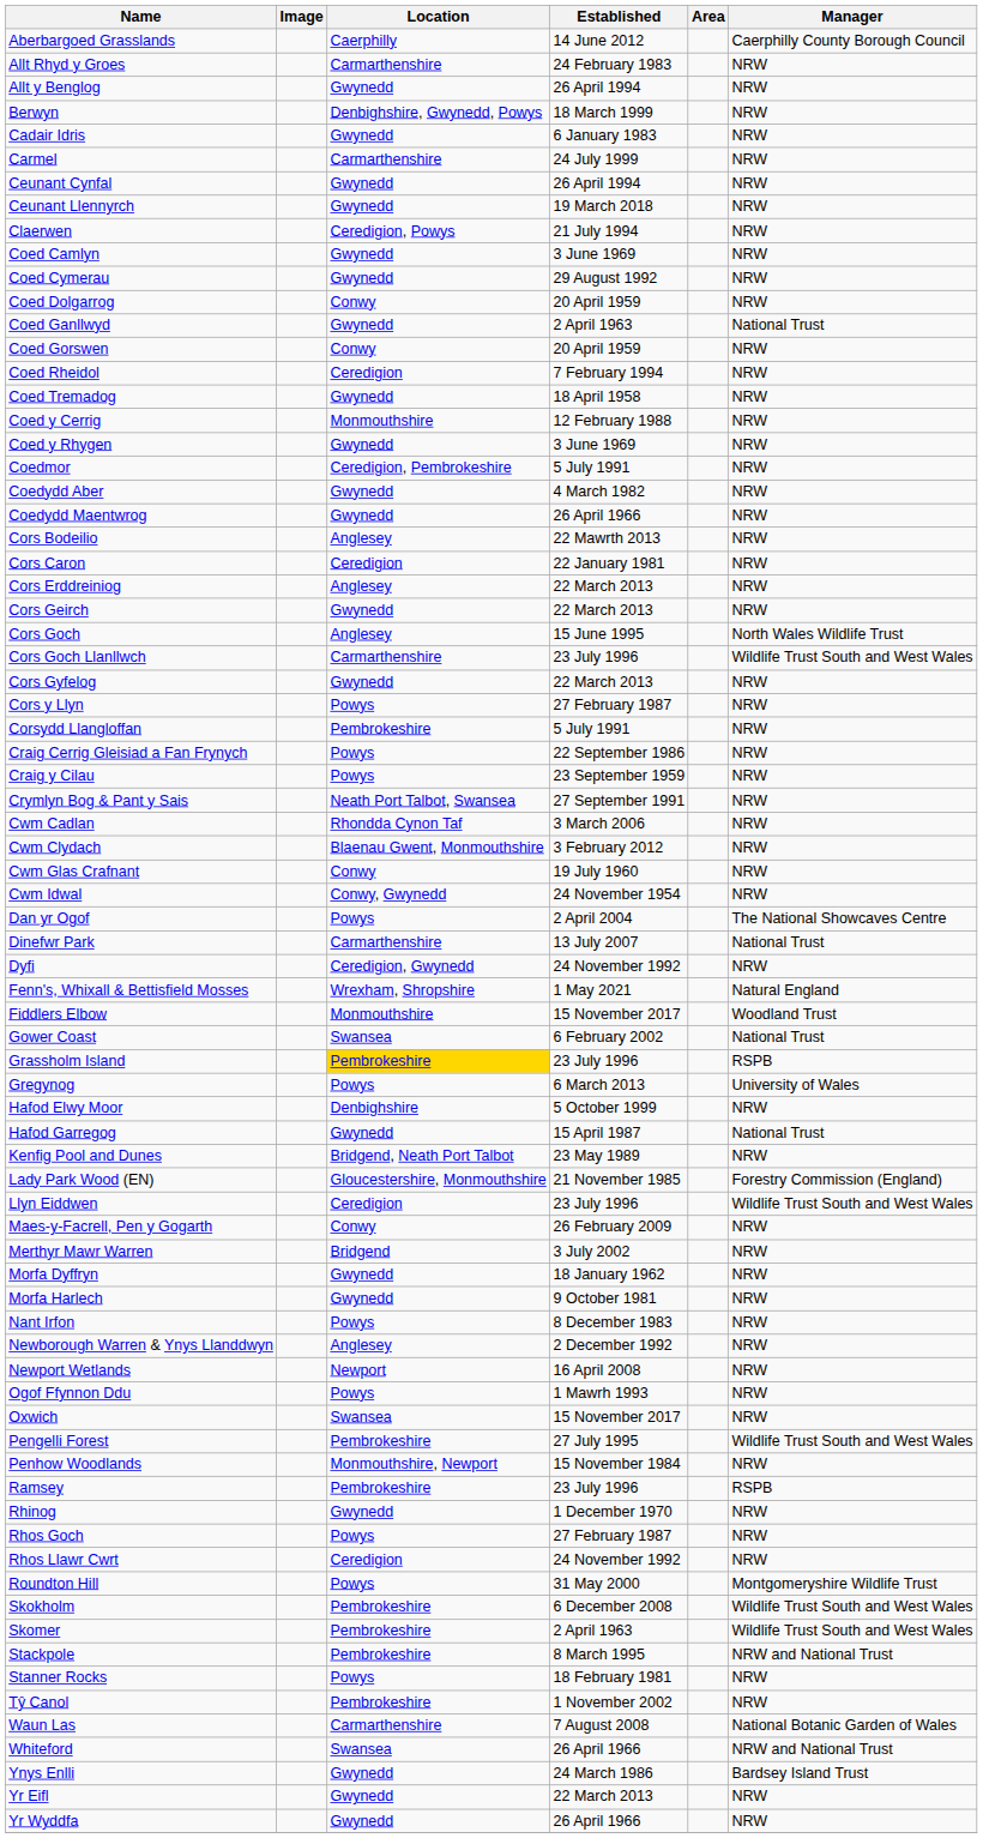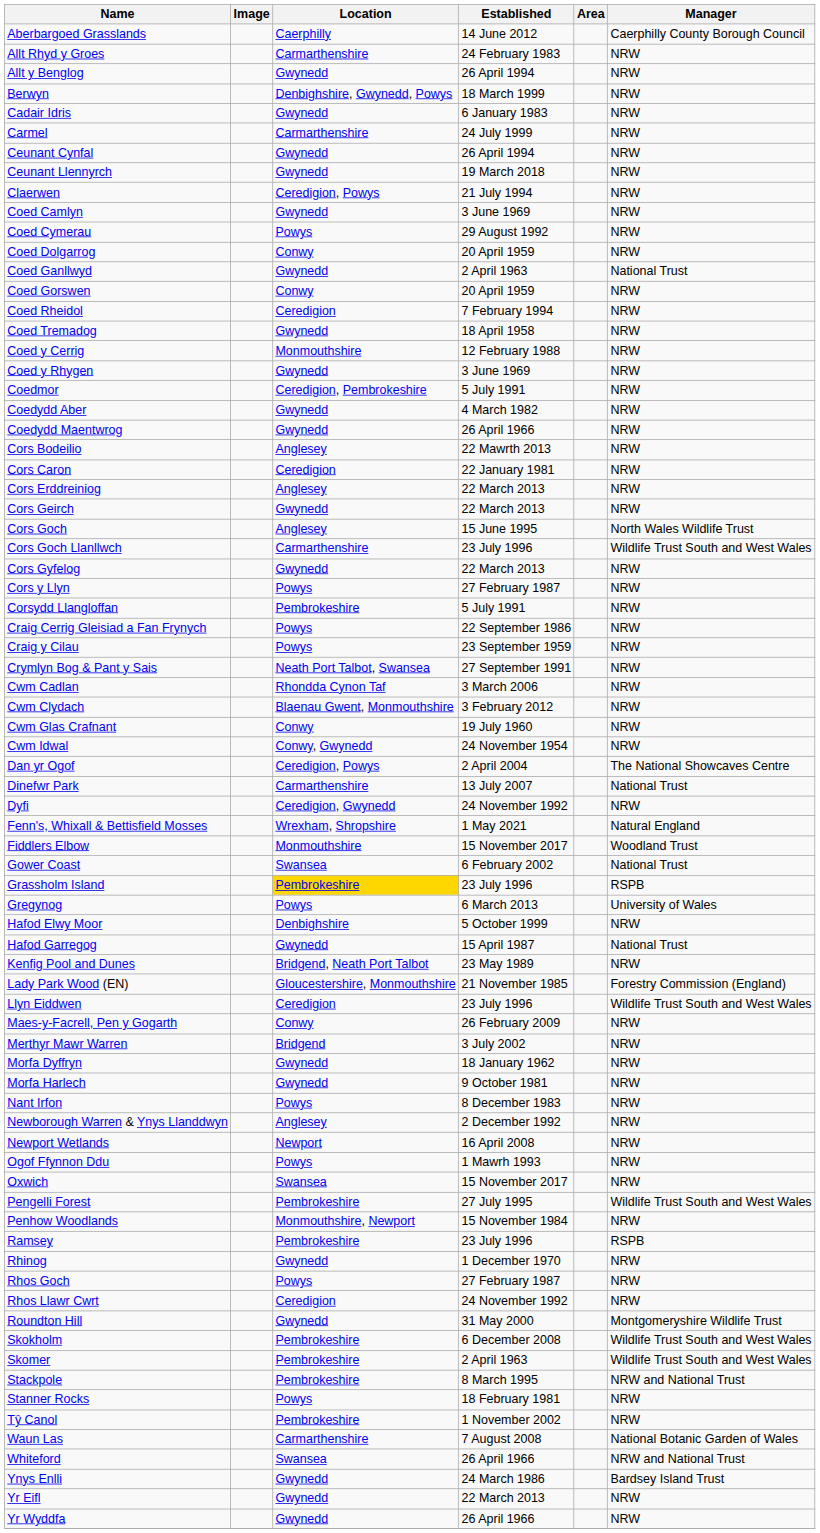 <table class="wikitable sortable">
 <tr>
 <th scope="col">Name</th>
 <th scope="col">Image</th>
 <th scope="col">Location</th>
 <th scope="col">Established</th>
 <th scope="col">Area</th>
 <th scope="col">Manager</th>
 </tr>
 <tr>
 <td><a href='#'>Aberbargoed Grasslands</a></td>
 <td></td>
 <td><a href='#'>Caerphilly</a><br><small></small></td>
 <td>14 June 2012</td>
 <td></td>
 <td>Caerphilly County Borough Council</td>
 </tr>
 <tr>
 <td><a href='#'>Allt Rhyd y Groes</a></td>
 <td></td>
 <td><a href='#'>Carmarthenshire</a><br><small></small></td>
 <td>24 February 1983</td>
 <td></td>
 <td>NRW</td>
 </tr>
 <tr>
 <td><a href='#'>Allt y Benglog</a></td>
 <td></td>
 <td><a href='#'>Gwynedd</a><br><small></small></td>
 <td>26 April 1994</td>
 <td></td>
 <td>NRW</td>
 </tr>
 <tr>
 <td><a href='#'>Berwyn</a></td>
 <td></td>
 <td><a href='#'>Denbighshire</a>, <a href='#'>Gwynedd</a>, <a href='#'>Powys</a><br><small></small></td>
 <td>18 March 1999</td>
 <td></td>
 <td>NRW</td>
 </tr>
 <tr>
 <td><a href='#'>Cadair Idris</a></td>
 <td></td>
 <td><a href='#'>Gwynedd</a><br><small></small></td>
 <td>6 January 1983</td>
 <td></td>
 <td>NRW</td>
 </tr>
 <tr>
 <td><a href='#'>Carmel</a></td>
 <td></td>
 <td><a href='#'>Carmarthenshire</a><br><small></small></td>
 <td>24 July 1999</td>
 <td></td>
 <td>NRW</td>
 </tr>
 <tr>
 <td><a href='#'>Ceunant Cynfal</a></td>
 <td></td>
 <td><a href='#'>Gwynedd</a><br><small></small></td>
 <td>26 April 1994</td>
 <td></td>
 <td>NRW</td>
 </tr>
 <tr>
 <td><a href='#'>Ceunant Llennyrch</a></td>
 <td></td>
 <td><a href='#'>Gwynedd</a><br><small></small></td>
 <td>19 March 2018</td>
 <td></td>
 <td>NRW</td>
 </tr>
 <tr>
 <td><a href='#'>Claerwen</a></td>
 <td></td>
 <td><a href='#'>Ceredigion</a>, <a href='#'>Powys</a><br><small></small></td>
 <td>21 July 1994</td>
 <td></td>
 <td>NRW</td>
 </tr>
 <tr>
 <td><a href='#'>Coed Camlyn</a></td>
 <td></td>
 <td><a href='#'>Gwynedd</a><br><small></small></td>
 <td>3 June 1969</td>
 <td></td>
 <td>NRW</td>
 </tr>
 <tr>
 <td><a href='#'>Coed Cymerau</a></td>
 <td></td>
-<td><a href='#'>Gwynedd</a><br><small></small></td>
+<td><a href='#'>Powys</a><br><small></small></td>
 <td>29 August 1992</td>
 <td></td>
 <td>NRW</td>
 </tr>
 <tr>
 <td><a href='#'>Coed Dolgarrog</a></td>
 <td></td>
 <td><a href='#'>Conwy</a><br><small></small></td>
 <td>20 April 1959</td>
 <td></td>
 <td>NRW</td>
 </tr>
 <tr>
 <td><a href='#'>Coed Ganllwyd</a></td>
 <td></td>
 <td><a href='#'>Gwynedd</a><br><small></small></td>
 <td>2 April 1963</td>
 <td></td>
 <td>National Trust</td>
 </tr>
 <tr>
 <td><a href='#'>Coed Gorswen</a></td>
 <td></td>
 <td><a href='#'>Conwy</a><br><small></small></td>
 <td>20 April 1959</td>
 <td></td>
 <td>NRW</td>
 </tr>
 <tr>
 <td><a href='#'>Coed Rheidol</a></td>
 <td></td>
 <td><a href='#'>Ceredigion</a><br><small></small></td>
 <td>7 February 1994</td>
 <td></td>
 <td>NRW</td>
 </tr>
 <tr>
 <td><a href='#'>Coed Tremadog</a></td>
 <td></td>
 <td><a href='#'>Gwynedd</a><br><small></small></td>
 <td>18 April 1958</td>
 <td></td>
 <td>NRW</td>
 </tr>
 <tr>
 <td><a href='#'>Coed y Cerrig</a></td>
 <td></td>
 <td><a href='#'>Monmouthshire</a><br><small></small></td>
 <td>12 February 1988</td>
 <td></td>
 <td>NRW</td>
 </tr>
 <tr>
 <td><a href='#'>Coed y Rhygen</a></td>
 <td></td>
 <td><a href='#'>Gwynedd</a><br><small></small></td>
 <td>3 June 1969</td>
 <td></td>
 <td>NRW</td>
 </tr>
 <tr>
 <td><a href='#'>Coedmor</a></td>
 <td></td>
 <td><a href='#'>Ceredigion</a>, <a href='#'>Pembrokeshire</a><br><small></small></td>
 <td>5 July 1991</td>
 <td></td>
 <td>NRW</td>
 </tr>
 <tr>
 <td><a href='#'>Coedydd Aber</a></td>
 <td></td>
 <td><a href='#'>Gwynedd</a><br><small></small></td>
 <td>4 March 1982</td>
 <td></td>
 <td>NRW</td>
 </tr>
 <tr>
 <td><a href='#'>Coedydd Maentwrog</a></td>
 <td></td>
 <td><a href='#'>Gwynedd</a><br><small></small></td>
 <td>26 April 1966</td>
 <td></td>
 <td>NRW</td>
 </tr>
 <tr>
 <td><a href='#'>Cors Bodeilio</a></td>
 <td></td>
 <td><a href='#'>Anglesey</a><br><small></small></td>
 <td>22 Mawrth 2013</td>
 <td></td>
 <td>NRW</td>
 </tr>
 <tr>
 <td><a href='#'>Cors Caron</a></td>
 <td></td>
 <td><a href='#'>Ceredigion</a><br><small></small></td>
 <td>22 January 1981</td>
 <td></td>
 <td>NRW</td>
 </tr>
 <tr>
 <td><a href='#'>Cors Erddreiniog</a></td>
 <td></td>
 <td><a href='#'>Anglesey</a><br><small></small></td>
 <td>22 March 2013</td>
 <td></td>
 <td>NRW</td>
 </tr>
 <tr>
 <td><a href='#'>Cors Geirch</a></td>
 <td></td>
 <td><a href='#'>Gwynedd</a><br><small></small></td>
 <td>22 March 2013</td>
 <td></td>
 <td>NRW</td>
 </tr>
 <tr>
 <td><a href='#'>Cors Goch</a></td>
 <td></td>
 <td><a href='#'>Anglesey</a><br><small></small></td>
 <td>15 June 1995</td>
 <td></td>
 <td>North Wales Wildlife Trust</td>
 </tr>
 <tr>
 <td><a href='#'>Cors Goch Llanllwch</a></td>
 <td></td>
 <td><a href='#'>Carmarthenshire</a><br><small></small></td>
 <td>23 July 1996</td>
 <td></td>
 <td>Wildlife Trust South and West Wales</td>
 </tr>
 <tr>
 <td><a href='#'>Cors Gyfelog</a></td>
 <td></td>
 <td><a href='#'>Gwynedd</a><br><small></small></td>
 <td>22 March 2013</td>
 <td></td>
 <td>NRW</td>
 </tr>
 <tr>
 <td><a href='#'>Cors y Llyn</a></td>
 <td></td>
 <td><a href='#'>Powys</a><br><small></small></td>
 <td>27 February 1987</td>
 <td></td>
 <td>NRW</td>
 </tr>
 <tr>
 <td><a href='#'>Corsydd Llangloffan</a></td>
 <td></td>
 <td><a href='#'>Pembrokeshire</a><br><small></small></td>
 <td>5 July 1991</td>
 <td></td>
 <td>NRW</td>
 </tr>
 <tr>
 <td><a href='#'>Craig Cerrig Gleisiad a Fan Frynych</a></td>
 <td></td>
 <td><a href='#'>Powys</a><br><small></small></td>
 <td>22 September 1986</td>
 <td></td>
 <td>NRW</td>
 </tr>
 <tr>
 <td><a href='#'>Craig y Cilau</a></td>
 <td></td>
 <td><a href='#'>Powys</a><br><small></small></td>
 <td>23 September 1959</td>
 <td></td>
 <td>NRW</td>
 </tr>
 <tr>
 <td><a href='#'>Crymlyn Bog & Pant y Sais</a></td>
 <td></td>
 <td><a href='#'>Neath Port Talbot</a>, <a href='#'>Swansea</a><br><small></small></td>
 <td>27 September 1991</td>
 <td></td>
 <td>NRW</td>
 </tr>
 <tr>
 <td><a href='#'>Cwm Cadlan</a></td>
 <td></td>
 <td><a href='#'>Rhondda Cynon Taf</a><br><small></small></td>
 <td>3 March 2006</td>
 <td></td>
 <td>NRW</td>
 </tr>
 <tr>
 <td><a href='#'>Cwm Clydach</a></td>
 <td></td>
 <td><a href='#'>Blaenau Gwent</a>, <a href='#'>Monmouthshire</a><br><small></small></td>
 <td>3 February 2012</td>
 <td></td>
 <td>NRW</td>
 </tr>
 <tr>
 <td><a href='#'>Cwm Glas Crafnant</a></td>
 <td></td>
 <td><a href='#'>Conwy</a><br><small></small></td>
 <td>19 July 1960</td>
 <td></td>
 <td>NRW</td>
 </tr>
 <tr>
 <td><a href='#'>Cwm Idwal</a></td>
 <td></td>
 <td><a href='#'>Conwy</a>, <a href='#'>Gwynedd</a><br><small></small></td>
 <td>24 November 1954</td>
 <td></td>
 <td>NRW</td>
 </tr>
 <tr>
 <td><a href='#'>Dan yr Ogof</a></td>
 <td></td>
-<td><a href='#'>Powys</a><br><small></small></td>
+<td><a href='#'>Ceredigion</a>, <a href='#'>Powys</a><br><small></small></td>
 <td>2 April 2004</td>
 <td></td>
 <td>The National Showcaves Centre</td>
 </tr>
 <tr>
 <td><a href='#'>Dinefwr Park</a></td>
 <td></td>
 <td><a href='#'>Carmarthenshire</a><br><small></small></td>
 <td>13 July 2007</td>
 <td></td>
 <td>National Trust</td>
 </tr>
 <tr>
 <td><a href='#'>Dyfi</a></td>
 <td></td>
 <td><a href='#'>Ceredigion</a>, <a href='#'>Gwynedd</a><br><small></small></td>
 <td>24 November 1992</td>
 <td></td>
 <td>NRW</td>
 </tr>
 <tr>
 <td><a href='#'>Fenn's, Whixall & Bettisfield Mosses</a></td>
 <td></td>
 <td><a href='#'>Wrexham</a>, <a href='#'>Shropshire</a><br><small></small></td>
 <td>1 May 2021</td>
 <td></td>
 <td>Natural England</td>
 </tr>
 <tr>
 <td><a href='#'>Fiddlers Elbow</a></td>
 <td></td>
 <td><a href='#'>Monmouthshire</a><br><small></small></td>
 <td>15 November 2017</td>
 <td></td>
 <td>Woodland Trust</td>
 </tr>
 <tr>
 <td><a href='#'>Gower Coast</a></td>
 <td></td>
 <td><a href='#'>Swansea</a><br><small></small></td>
 <td>6 February 2002</td>
 <td></td>
 <td>National Trust</td>
 </tr>
 <tr>
 <td><a href='#'>Grassholm Island</a></td>
 <td></td>
 <td style="background: gold;"><a href='#'>Pembrokeshire</a><br><small></small></td>
 <td>23 July 1996</td>
 <td></td>
 <td>RSPB</td>
 </tr>
 <tr>
 <td><a href='#'>Gregynog</a></td>
 <td></td>
 <td><a href='#'>Powys</a><br><small></small></td>
 <td>6 March 2013</td>
 <td></td>
 <td>University of Wales</td>
 </tr>
 <tr>
 <td><a href='#'>Hafod Elwy Moor</a></td>
 <td></td>
 <td><a href='#'>Denbighshire</a><br><small></small></td>
 <td>5 October 1999</td>
 <td></td>
 <td>NRW</td>
 </tr>
 <tr>
 <td><a href='#'>Hafod Garregog</a></td>
 <td></td>
 <td><a href='#'>Gwynedd</a><br><small></small></td>
 <td>15 April 1987</td>
 <td></td>
 <td>National Trust</td>
 </tr>
 <tr>
 <td><a href='#'>Kenfig Pool and Dunes</a></td>
 <td></td>
 <td><a href='#'>Bridgend</a>, <a href='#'>Neath Port Talbot</a><br><small></small></td>
 <td>23 May 1989</td>
 <td></td>
 <td>NRW</td>
 </tr>
 <tr>
 <td><a href='#'>Lady Park Wood</a> (EN)</td>
 <td></td>
 <td><a href='#'>Gloucestershire</a>, <a href='#'>Monmouthshire</a><br><small></small></td>
 <td>21 November 1985</td>
 <td></td>
 <td>Forestry Commission (England)</td>
 </tr>
 <tr>
 <td><a href='#'>Llyn Eiddwen</a></td>
 <td></td>
 <td><a href='#'>Ceredigion</a><br><small></small></td>
 <td>23 July 1996</td>
 <td></td>
 <td>Wildlife Trust South and West Wales</td>
 </tr>
 <tr>
 <td><a href='#'>Maes-y-Facrell, Pen y Gogarth</a></td>
 <td></td>
 <td><a href='#'>Conwy</a><br><small></small></td>
 <td>26 February 2009</td>
 <td></td>
 <td>NRW</td>
 </tr>
 <tr>
 <td><a href='#'>Merthyr Mawr Warren</a></td>
 <td></td>
 <td><a href='#'>Bridgend</a><br><small></small></td>
 <td>3 July 2002</td>
 <td></td>
 <td>NRW</td>
 </tr>
 <tr>
 <td><a href='#'>Morfa Dyffryn</a></td>
 <td></td>
 <td><a href='#'>Gwynedd</a><br><small></small></td>
 <td>18 January 1962</td>
 <td></td>
 <td>NRW</td>
 </tr>
 <tr>
 <td><a href='#'>Morfa Harlech</a></td>
 <td></td>
 <td><a href='#'>Gwynedd</a><br><small></small></td>
 <td>9 October 1981</td>
 <td></td>
 <td>NRW</td>
 </tr>
 <tr>
 <td><a href='#'>Nant Irfon</a></td>
 <td></td>
 <td><a href='#'>Powys</a><br><small></small></td>
 <td>8 December 1983</td>
 <td></td>
 <td>NRW</td>
 </tr>
 <tr>
 <td><a href='#'>Newborough Warren</a> & <a href='#'>Ynys Llanddwyn</a></td>
 <td></td>
 <td><a href='#'>Anglesey</a><br><small></small></td>
 <td>2 December 1992</td>
 <td></td>
 <td>NRW</td>
 </tr>
 <tr>
 <td><a href='#'>Newport Wetlands</a></td>
 <td></td>
 <td><a href='#'>Newport</a><br><small></small></td>
 <td>16 April 2008</td>
 <td></td>
 <td>NRW</td>
 </tr>
 <tr>
 <td><a href='#'>Ogof Ffynnon Ddu</a></td>
 <td></td>
 <td><a href='#'>Powys</a><br><small></small></td>
 <td>1 Mawrh 1993</td>
 <td></td>
 <td>NRW</td>
 </tr>
 <tr>
 <td><a href='#'>Oxwich</a></td>
 <td></td>
 <td><a href='#'>Swansea</a><br><small></small></td>
 <td>15 November 2017</td>
 <td></td>
 <td>NRW</td>
 </tr>
 <tr>
 <td><a href='#'>Pengelli Forest</a></td>
 <td></td>
 <td><a href='#'>Pembrokeshire</a><br><small></small></td>
 <td>27 July 1995</td>
 <td></td>
 <td>Wildlife Trust South and West Wales</td>
 </tr>
 <tr>
 <td><a href='#'>Penhow Woodlands</a></td>
 <td></td>
 <td><a href='#'>Monmouthshire</a>, <a href='#'>Newport</a><br><small></small></td>
 <td>15 November 1984</td>
 <td></td>
 <td>NRW</td>
 </tr>
 <tr>
 <td><a href='#'>Ramsey</a></td>
 <td></td>
 <td><a href='#'>Pembrokeshire</a><br><small></small></td>
 <td>23 July 1996</td>
 <td></td>
 <td>RSPB</td>
 </tr>
 <tr>
 <td><a href='#'>Rhinog</a></td>
 <td></td>
 <td><a href='#'>Gwynedd</a><br><small></small></td>
 <td>1 December 1970</td>
 <td></td>
 <td>NRW</td>
 </tr>
 <tr>
 <td><a href='#'>Rhos Goch</a></td>
 <td></td>
 <td><a href='#'>Powys</a><br><small></small></td>
 <td>27 February 1987</td>
 <td></td>
 <td>NRW</td>
 </tr>
 <tr>
 <td><a href='#'>Rhos Llawr Cwrt</a></td>
 <td></td>
 <td><a href='#'>Ceredigion</a><br><small></small></td>
 <td>24 November 1992</td>
 <td></td>
 <td>NRW</td>
 </tr>
 <tr>
 <td><a href='#'>Roundton Hill</a></td>
 <td></td>
-<td><a href='#'>Powys</a><br><small></small></td>
+<td><a href='#'>Gwynedd</a><br><small></small></td>
 <td>31 May 2000</td>
 <td></td>
 <td>Montgomeryshire Wildlife Trust</td>
 </tr>
 <tr>
 <td><a href='#'>Skokholm</a></td>
 <td></td>
 <td><a href='#'>Pembrokeshire</a><br><small></small></td>
 <td>6 December 2008</td>
 <td></td>
 <td>Wildlife Trust South and West Wales</td>
 </tr>
 <tr>
 <td><a href='#'>Skomer</a></td>
 <td></td>
 <td><a href='#'>Pembrokeshire</a><br><small></small></td>
 <td>2 April 1963</td>
 <td></td>
 <td>Wildlife Trust South and West Wales</td>
 </tr>
 <tr>
 <td><a href='#'>Stackpole</a></td>
 <td></td>
 <td><a href='#'>Pembrokeshire</a><br><small></small></td>
 <td>8 March 1995</td>
 <td></td>
 <td>NRW and National Trust</td>
 </tr>
 <tr>
 <td><a href='#'>Stanner Rocks</a></td>
 <td></td>
 <td><a href='#'>Powys</a><br><small></small></td>
 <td>18 February 1981</td>
 <td></td>
 <td>NRW</td>
 </tr>
 <tr>
 <td><a href='#'>Tŷ Canol</a></td>
 <td></td>
 <td><a href='#'>Pembrokeshire</a><br><small></small></td>
 <td>1 November 2002</td>
 <td></td>
 <td>NRW</td>
 </tr>
 <tr>
 <td><a href='#'>Waun Las</a></td>
 <td></td>
 <td><a href='#'>Carmarthenshire</a><br><small></small></td>
 <td>7 August 2008</td>
 <td></td>
 <td>National Botanic Garden of Wales</td>
 </tr>
 <tr>
 <td><a href='#'>Whiteford</a></td>
 <td></td>
 <td><a href='#'>Swansea</a><br><small></small></td>
 <td>26 April 1966</td>
 <td></td>
 <td>NRW and National Trust</td>
 </tr>
 <tr>
 <td><a href='#'>Ynys Enlli</a></td>
 <td></td>
 <td><a href='#'>Gwynedd</a><br><small></small></td>
 <td>24 March 1986</td>
 <td></td>
 <td>Bardsey Island Trust</td>
 </tr>
 <tr>
 <td><a href='#'>Yr Eifl</a></td>
 <td></td>
 <td><a href='#'>Gwynedd</a><br><small></small></td>
 <td>22 March 2013</td>
 <td></td>
 <td>NRW</td>
 </tr>
 <tr>
 <td><a href='#'>Yr Wyddfa</a></td>
 <td></td>
 <td><a href='#'>Gwynedd</a><br><small></small></td>
 <td>26 April 1966</td>
 <td></td>
 <td>NRW</td>
 </tr>
 <tr>
 </tr>
 </table>
